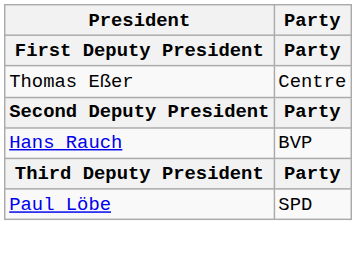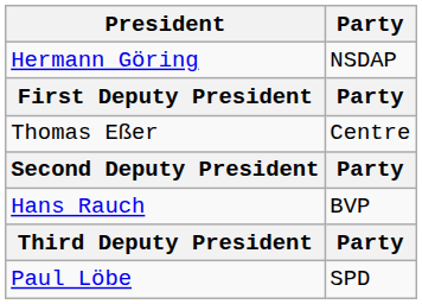 <table class="wikitable">
 <tr>
 <th>President</th>
 <th>Party</th>
+</tr>
+<tr>
+<td><a href='#'>Hermann Göring</a></td>
+<td>NSDAP</td>
 </tr>
 <tr>
 <th>First Deputy President</th>
 <th>Party</th>
 </tr>
 <tr>
 <td>Thomas Eßer</td>
 <td>Centre</td>
 </tr>
 <tr>
 <th>Second Deputy President</th>
 <th>Party</th>
 </tr>
 <tr>
 <td><a href='#'>Hans Rauch</a></td>
 <td>BVP</td>
 </tr>
 <tr>
 <th>Third Deputy President</th>
 <th>Party</th>
 </tr>
 <tr>
 <td><a href='#'>Paul Löbe</a></td>
 <td>SPD</td>
 </tr>
 </table>
